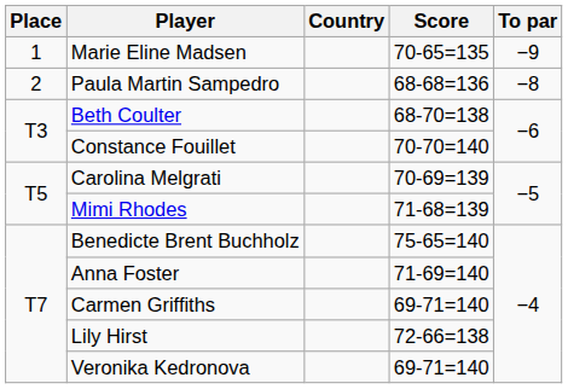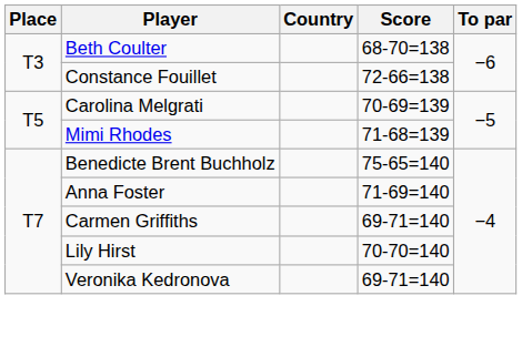 <table class="wikitable" style="font-size:95%;">
 <tr>
 <th>Place</th>
 <th>Player</th>
 <th>Country</th>
 <th>Score</th>
 <th>To par</th>
-</tr>
-<tr>
-<td align=center>1</td>
-<td>Marie Eline Madsen</td>
-<td></td>
-<td align=center>70-65=135</td>
-<td align=center>−9</td>
-</tr>
-<tr>
-<td align=center>2</td>
-<td>Paula Martin Sampedro</td>
-<td></td>
-<td align=center>68-68=136</td>
-<td align=center>−8</td>
 </tr>
 <tr>
 <td rowspan=2 align=center>T3</td>
 <td><a href='#'>Beth Coulter</a></td>
 <td></td>
 <td align=center>68-70=138</td>
 <td rowspan=2 align=center>−6</td>
 </tr>
 <tr>
 <td>Constance Fouillet</td>
 <td></td>
-<td align=center>70-70=140</td>
+<td>72-66=138</td>
 </tr>
 <tr>
 <td rowspan=2 align=center>T5</td>
 <td>Carolina Melgrati</td>
 <td></td>
 <td align=center>70-69=139</td>
 <td rowspan=2 align=center>−5</td>
 </tr>
 <tr>
 <td><a href='#'>Mimi Rhodes</a></td>
 <td></td>
 <td>71-68=139</td>
 </tr>
 <tr>
 <td rowspan=5 align=center>T7</td>
 <td>Benedicte Brent Buchholz</td>
 <td></td>
 <td align=center>75-65=140</td>
 <td rowspan=5 align=center>−4</td>
 </tr>
 <tr>
 <td>Anna Foster</td>
 <td></td>
 <td align=center>71-69=140</td>
 </tr>
 <tr>
 <td>Carmen Griffiths</td>
 <td></td>
 <td align=center>69-71=140</td>
 </tr>
 <tr>
 <td>Lily Hirst</td>
 <td></td>
-<td>72-66=138</td>
+<td align=center>70-70=140</td>
 </tr>
 <tr>
 <td>Veronika Kedronova</td>
 <td></td>
 <td align=center>69-71=140</td>
 </tr>
 </table>
